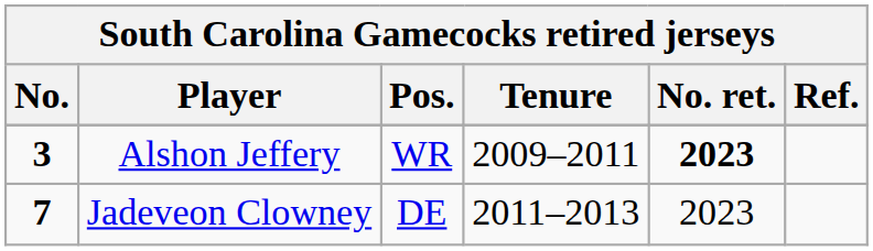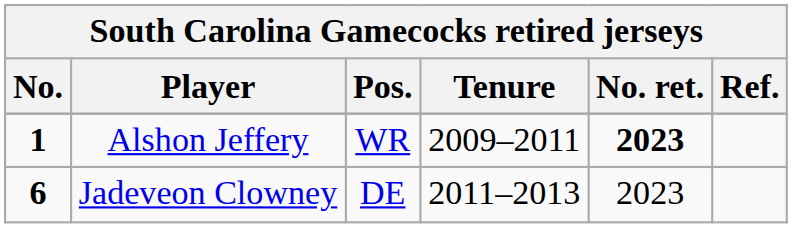 <table class="wikitable" style="text-align:center">
 <tr>
 <th colspan=6 style =><strong>South Carolina Gamecocks retired jerseys</strong></th>
 </tr>
 <tr>
 <th style = >No.</th>
 <th style = >Player</th>
 <th style = >Pos.</th>
 <th style = >Tenure</th>
 <th style = >No. ret.</th>
 <th style = >Ref.</th>
 </tr>
 <tr>
 </tr>
 <tr>
-<td><strong>3</strong></td>
+<td><strong>1</strong></td>
 <td><a href='#'>Alshon Jeffery</a></td>
 <td><a href='#'>WR</a></td>
 <td>2009–2011</td>
 <td><strong>2023</strong></td>
 <td></td>
 </tr>
 <tr>
-<td><strong>7</strong></td>
+<td><strong>6</strong></td>
 <td><a href='#'>Jadeveon Clowney</a></td>
 <td><a href='#'>DE</a></td>
 <td>2011–2013</td>
 <td>2023</td>
 <td></td>
 </tr>
 </table>
